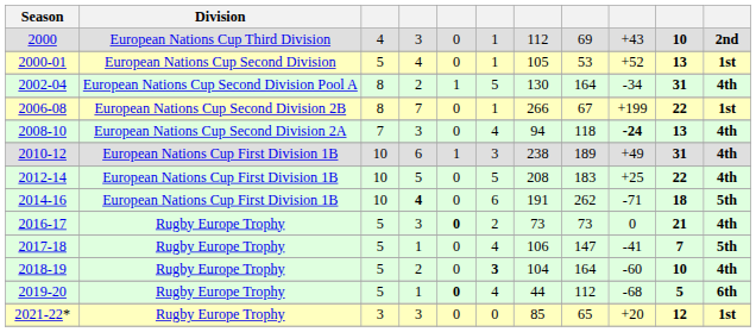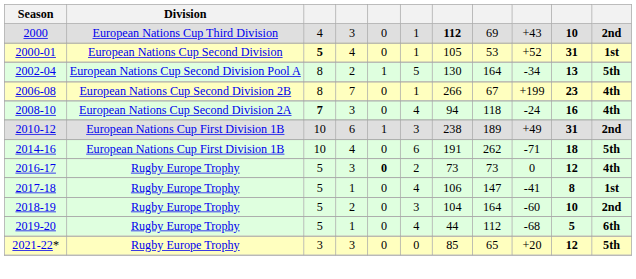 <table class="wikitable" style="text-align: center">
 <tr>
 <th width=75>Season</th>
 <th>Division</th>
 <th width=35></th>
 <th width=35></th>
 <th width=35></th>
 <th width=35></th>
 <th width=45></th>
 <th width=45></th>
 <th width=45></th>
 <th width=45></th>
 <th width=45></th>
 </tr>
 <tr style="background:#dfdfdf;">
 <td><a href='#'>2000</a></td>
 <td><a href='#'>European Nations Cup Third Division</a></td>
 <td>4</td>
 <td>3</td>
 <td>0</td>
 <td>1</td>
-<td>112</td>
+<td><strong>112</strong></td>
 <td>69</td>
 <td>+43</td>
 <td><strong>10</strong></td>
 <td><strong>2nd</strong></td>
 </tr>
 <tr>
 </tr>
 <tr style="background:#ffffbf;">
 <td><a href='#'>2000-01</a></td>
 <td><a href='#'>European Nations Cup Second Division</a></td>
-<td>5</td>
+<td><strong>5</strong></td>
 <td>4</td>
 <td>0</td>
 <td>1</td>
 <td>105</td>
 <td>53</td>
 <td>+52</td>
-<td><strong>13</strong></td>
+<td><strong>31</strong></td>
 <td><strong>1st</strong></td>
 </tr>
 <tr>
 </tr>
 <tr style="background:#dfffdf;">
 <td><a href='#'>2002-04</a></td>
 <td><a href='#'>European Nations Cup Second Division Pool A</a></td>
 <td>8</td>
 <td>2</td>
 <td>1</td>
 <td>5</td>
 <td>130</td>
 <td>164</td>
 <td>-34</td>
-<td><strong>31</strong></td>
-<td><strong>4th</strong></td>
+<td><strong>13</strong></td>
+<td><strong>5th</strong></td>
 </tr>
 <tr>
 </tr>
 <tr style="background:#ffffbf;">
 <td><a href='#'>2006-08</a></td>
 <td><a href='#'>European Nations Cup Second Division 2B</a></td>
 <td>8</td>
 <td>7</td>
 <td>0</td>
 <td>1</td>
 <td>266</td>
 <td>67</td>
 <td>+199</td>
-<td><strong>22</strong></td>
-<td><strong>1st</strong></td>
+<td><strong>23</strong></td>
+<td><strong>4th</strong></td>
 </tr>
 <tr>
 </tr>
 <tr style="background:#dfffdf;">
 <td><a href='#'>2008-10</a></td>
 <td><a href='#'>European Nations Cup Second Division 2A</a></td>
-<td>7</td>
+<td><strong>7</strong></td>
 <td>3</td>
 <td>0</td>
 <td>4</td>
 <td>94</td>
 <td>118</td>
-<td><strong>-24</strong></td>
-<td><strong>13</strong></td>
+<td>-24</td>
+<td><strong>16</strong></td>
 <td><strong>4th</strong></td>
 </tr>
 <tr>
 </tr>
 <tr style="background:#dfdfdf;">
 <td><a href='#'>2010-12</a></td>
 <td><a href='#'>European Nations Cup First Division 1B</a></td>
 <td>10</td>
 <td>6</td>
 <td>1</td>
 <td>3</td>
 <td>238</td>
 <td>189</td>
 <td>+49</td>
 <td><strong>31</strong></td>
-<td><strong>4th</strong></td>
+<td><strong>2nd</strong></td>
 </tr>
 <tr>
-</tr>
-<tr style="background:#dfffdf;">
-<td><a href='#'>2012-14</a></td>
-<td><a href='#'>European Nations Cup First Division 1B</a></td>
-<td>10</td>
-<td>5</td>
-<td>0</td>
-<td>5</td>
-<td>208</td>
-<td>183</td>
-<td>+25</td>
-<td><strong>22</strong></td>
-<td><strong>4th</strong></td>
 </tr>
 <tr>
 </tr>
 <tr style="background:#dfffdf;">
 <td><a href='#'>2014-16</a></td>
 <td><a href='#'>European Nations Cup First Division 1B</a></td>
 <td>10</td>
-<td><strong>4</strong></td>
+<td>4</td>
 <td>0</td>
 <td>6</td>
 <td>191</td>
 <td>262</td>
 <td>-71</td>
 <td><strong>18</strong></td>
 <td><strong>5th</strong></td>
 </tr>
 <tr>
 </tr>
 <tr style="background:#dfffdf;">
 <td><a href='#'>2016-17</a></td>
 <td><a href='#'>Rugby Europe Trophy</a></td>
 <td>5</td>
 <td>3</td>
 <td><strong>0</strong></td>
 <td>2</td>
 <td>73</td>
 <td>73</td>
 <td>0</td>
-<td><strong>21</strong></td>
+<td><strong>12</strong></td>
 <td><strong>4th</strong></td>
 </tr>
 <tr>
 </tr>
 <tr style="background:#dfffdf;">
 <td><a href='#'>2017-18</a></td>
 <td><a href='#'>Rugby Europe Trophy</a></td>
 <td>5</td>
 <td>1</td>
 <td>0</td>
 <td>4</td>
 <td>106</td>
 <td>147</td>
 <td>-41</td>
-<td><strong>7</strong></td>
-<td><strong>5th</strong></td>
+<td><strong>8</strong></td>
+<td><strong>1st</strong></td>
 </tr>
 <tr>
 </tr>
 <tr style="background:#dfffdf;">
 <td><a href='#'>2018-19</a></td>
 <td><a href='#'>Rugby Europe Trophy</a></td>
 <td>5</td>
 <td>2</td>
 <td>0</td>
-<td><strong>3</strong></td>
+<td>3</td>
 <td>104</td>
 <td>164</td>
 <td>-60</td>
 <td><strong>10</strong></td>
-<td><strong>4th</strong></td>
+<td><strong>2nd</strong></td>
 </tr>
 <tr>
 </tr>
 <tr style="background:#dfffdf;">
 <td><a href='#'>2019-20</a></td>
 <td><a href='#'>Rugby Europe Trophy</a></td>
 <td>5</td>
 <td>1</td>
-<td><strong>0</strong></td>
+<td>0</td>
 <td>4</td>
 <td>44</td>
 <td>112</td>
 <td>-68</td>
 <td><strong>5</strong></td>
 <td><strong>6th</strong></td>
 </tr>
 <tr>
 </tr>
 <tr style="background:#ffffbf;">
 <td><a href='#'>2021-22</a>*</td>
 <td><a href='#'>Rugby Europe Trophy</a></td>
 <td>3</td>
 <td>3</td>
 <td>0</td>
 <td>0</td>
 <td>85</td>
 <td>65</td>
 <td>+20</td>
 <td><strong>12</strong></td>
-<td><strong>1st</strong></td>
+<td><strong>5th</strong></td>
 </tr>
 <tr>
 </tr>
 </table>
